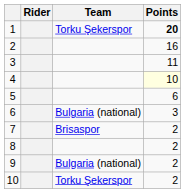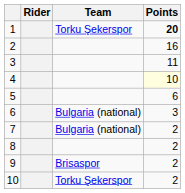 <table class="wikitable plainrowheaders">
 <tr>
 <th></th>
 <th>Rider</th>
 <th>Team</th>
 <th>Points</th>
 </tr>
 <tr>
 <td style="text-align:center;">1</td>
 <th scope="row"> </th>
 <td><a href='#'>Torku Şekerspor</a></td>
 <td style="text-align:right;"><strong>20</strong></td>
 </tr>
 <tr>
 <td style="text-align:center;">2</td>
 <th scope="row"></th>
 <td></td>
 <td style="text-align:right;">16</td>
 </tr>
 <tr>
 <td style="text-align:center;">3</td>
 <th scope="row"></th>
 <td></td>
 <td style="text-align:right;">11</td>
 </tr>
 <tr>
 <td style="text-align:center;">4</td>
 <th scope="row"></th>
 <td></td>
 <td style="background: lightyellow; text-align:right;">10</td>
 </tr>
 <tr>
 <td style="text-align:center;">5</td>
 <th scope="row"> </th>
 <td></td>
 <td style="text-align:right;">6</td>
 </tr>
 <tr>
 <td style="text-align:center;">6</td>
 <th scope="row"></th>
 <td><a href='#'>Bulgaria</a>  (national)</td>
 <td style="text-align:right;">3</td>
 </tr>
 <tr>
 <td style="text-align:center;">7</td>
 <th scope="row"></th>
-<td><a href='#'>Brisaspor</a></td>
+<td><a href='#'>Bulgaria</a>  (national)</td>
 <td style="text-align:right;">2</td>
 </tr>
 <tr>
 <td style="text-align:center;">8</td>
 <th scope="row"></th>
 <td></td>
 <td style="text-align:right;">2</td>
 </tr>
 <tr>
 <td style="text-align:center;">9</td>
 <th scope="row"></th>
-<td><a href='#'>Bulgaria</a>  (national)</td>
+<td><a href='#'>Brisaspor</a></td>
 <td style="text-align:right;">2</td>
 </tr>
 <tr>
 <td style="text-align:center;">10</td>
 <th scope="row"></th>
 <td><a href='#'>Torku Şekerspor</a></td>
 <td style="text-align:right;">2</td>
 </tr>
 </table>
